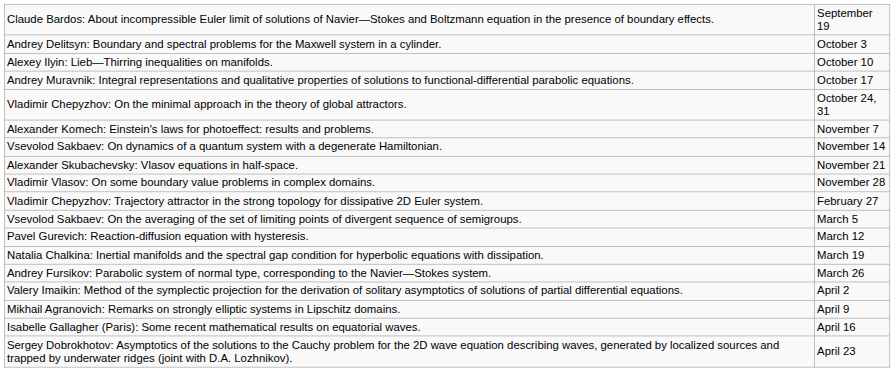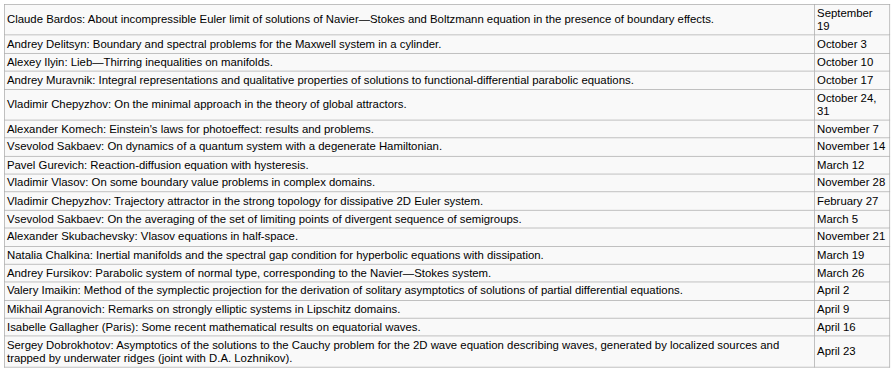 <table class="wikitable">
 <tr>
 <td>Claude Bardos: About incompressible Euler limit of solutions of Navier—Stokes and Boltzmann equation in the presence of boundary effects.</td>
 <td>September 19</td>
 </tr>
 <tr>
 <td>Andrey Delitsyn: Boundary and spectral problems for the Maxwell system in a cylinder.</td>
 <td>October 3</td>
 </tr>
 <tr>
 <td>Alexey Ilyin: Lieb—Thirring inequalities on manifolds.</td>
 <td>October 10</td>
 </tr>
 <tr>
 <td>Andrey Muravnik: Integral representations and qualitative properties of solutions to functional-differential parabolic equations.</td>
 <td>October 17</td>
 </tr>
 <tr>
 <td>Vladimir Chepyzhov: On the minimal approach in the theory of global attractors.</td>
 <td>October 24, 31</td>
 </tr>
 <tr>
 <td>Alexander Komech: Einstein's laws for photoeffect: results and problems.</td>
 <td>November 7</td>
 </tr>
 <tr>
 <td>Vsevolod Sakbaev: On dynamics of a quantum system with a degenerate Hamiltonian.</td>
 <td>November 14</td>
 </tr>
 <tr>
-<td>Alexander Skubachevsky: Vlasov equations in half-space.</td>
-<td>November 21</td>
+<td>Pavel Gurevich: Reaction-diffusion equation with hysteresis.</td>
+<td>March 12</td>
 </tr>
 <tr>
 <td>Vladimir Vlasov: On some boundary value problems in complex domains.</td>
 <td>November 28</td>
 </tr>
 <tr>
 <td>Vladimir Chepyzhov: Trajectory attractor in the strong topology for dissipative 2D Euler system.</td>
 <td>February 27</td>
 </tr>
 <tr>
 <td>Vsevolod Sakbaev: On the averaging of the set of limiting points of divergent sequence of semigroups.</td>
 <td>March 5</td>
 </tr>
 <tr>
-<td>Pavel Gurevich: Reaction-diffusion equation with hysteresis.</td>
-<td>March 12</td>
+<td>Alexander Skubachevsky: Vlasov equations in half-space.</td>
+<td>November 21</td>
 </tr>
 <tr>
 <td>Natalia Chalkina: Inertial manifolds and the spectral gap condition for hyperbolic equations with dissipation.</td>
 <td>March 19</td>
 </tr>
 <tr>
 <td>Andrey Fursikov: Parabolic system of normal type, corresponding to the Navier—Stokes system.</td>
 <td>March 26</td>
 </tr>
 <tr>
 <td>Valery Imaikin: Method of the symplectic projection for the derivation of solitary asymptotics of solutions of partial differential equations.</td>
 <td>April 2</td>
 </tr>
 <tr>
 <td>Mikhail Agranovich: Remarks on strongly elliptic systems in Lipschitz domains.</td>
 <td>April 9</td>
 </tr>
 <tr>
 <td>Isabelle Gallagher (Paris): Some recent mathematical results on equatorial waves.</td>
 <td>April 16</td>
 </tr>
 <tr>
 <td>Sergey Dobrokhotov: Asymptotics of the solutions to the Cauchy problem for the 2D wave equation describing waves, generated by localized sources and trapped by underwater ridges (joint with D.A. Lozhnikov).</td>
 <td>April 23</td>
 </tr>
 </table>
